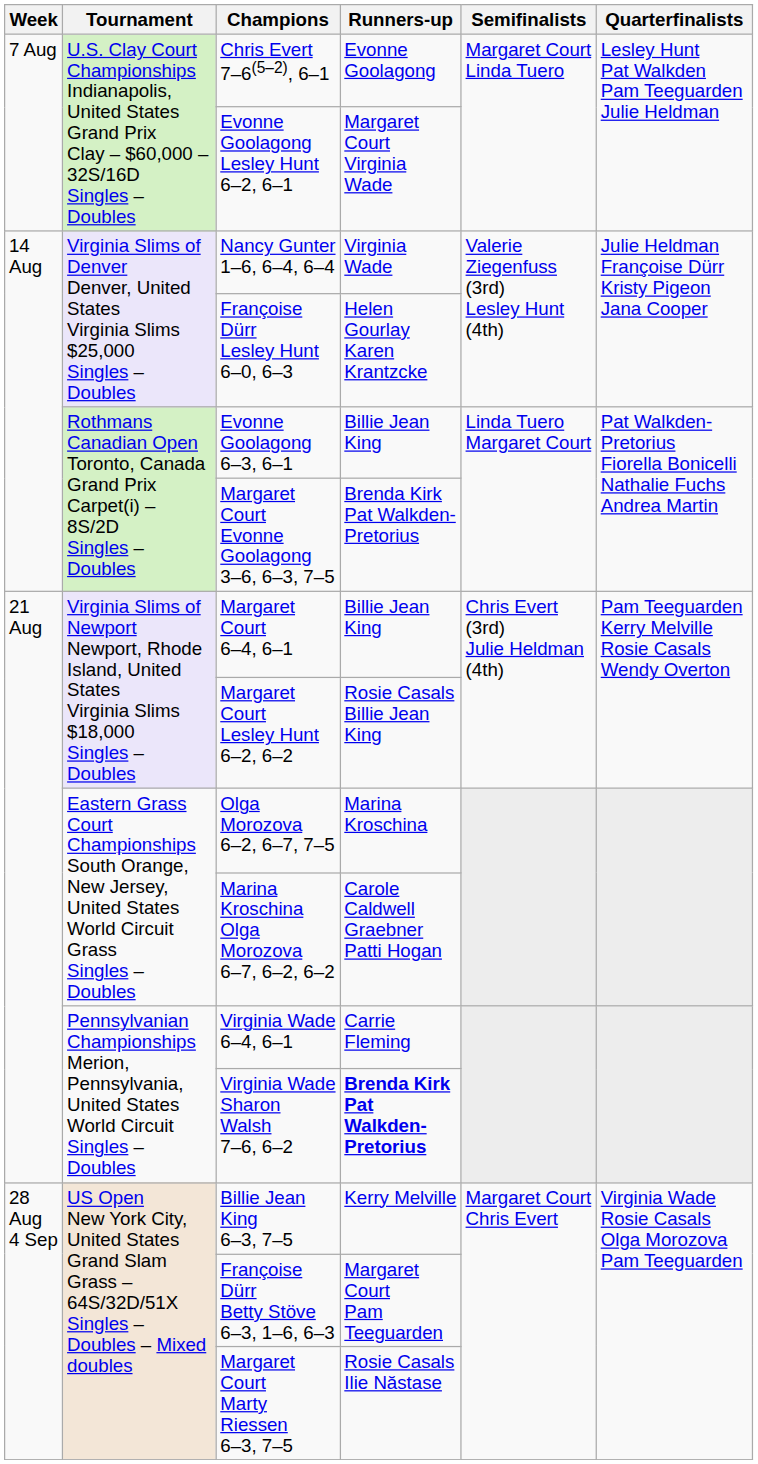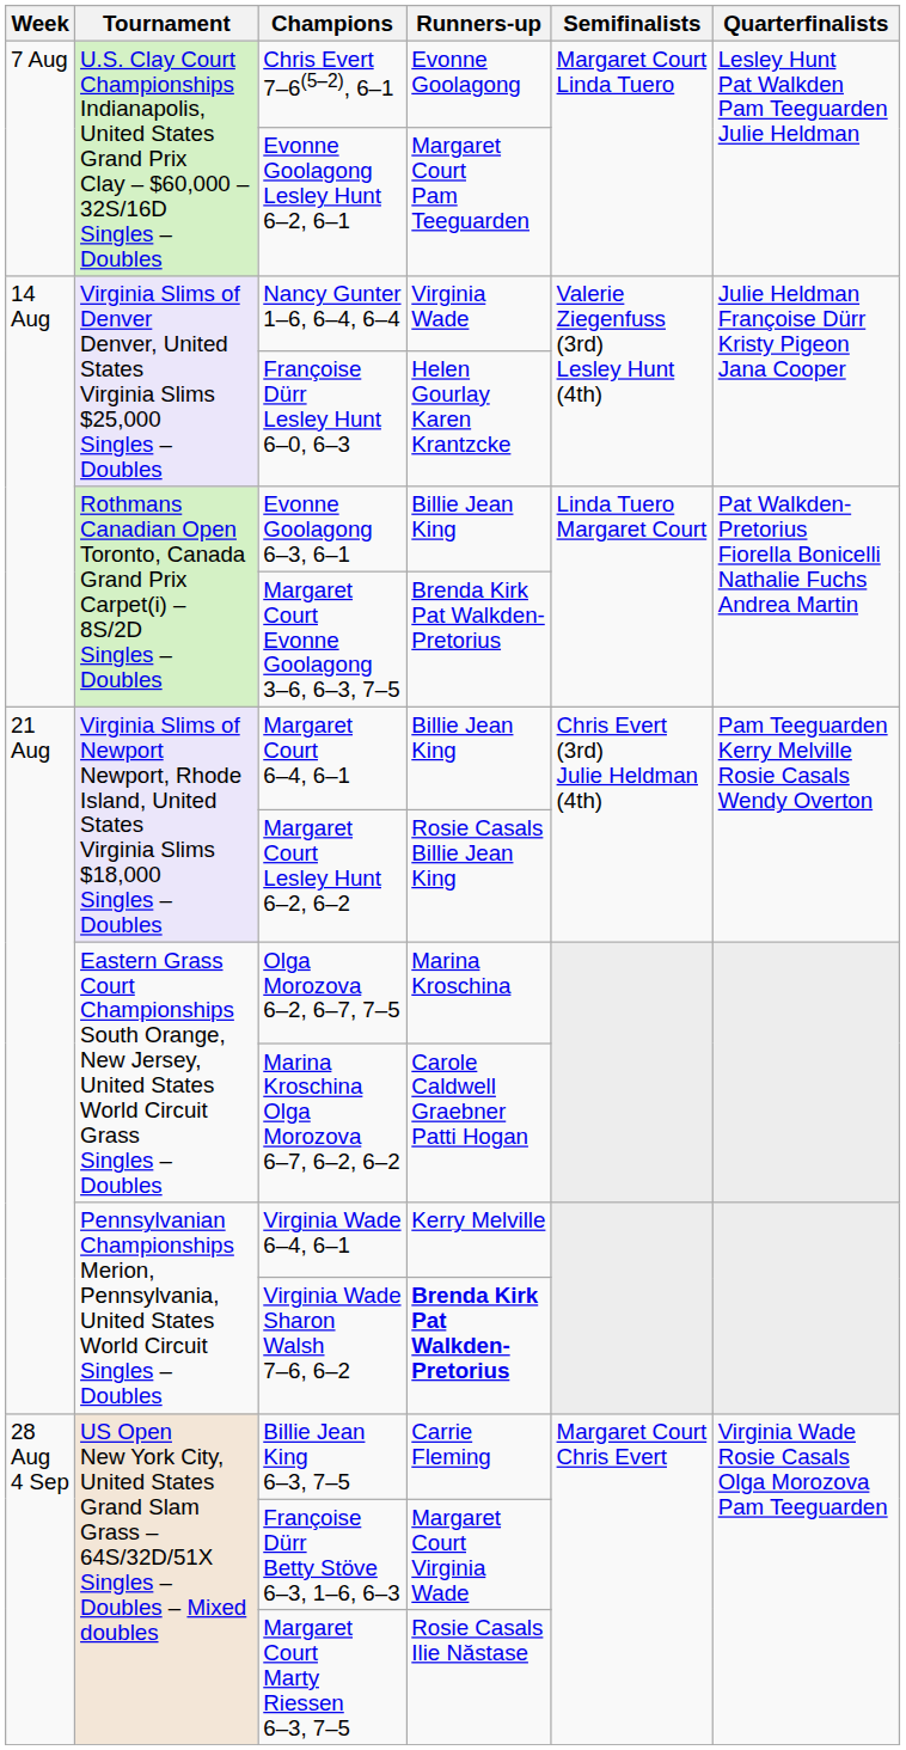 <table class=wikitable style=font-size:95%>
 <tr>
 <th style="width:48px;">Week</th>
 <th style="width:240px;">Tournament</th>
 <th style="width:200px;">Champions</th>
 <th style="width:200px;">Runners-up</th>
 <th style="width:190px;">Semifinalists</th>
 <th style="width:190px;">Quarterfinalists</th>
 </tr>
 <tr valign=top>
 <td rowspan=2>7 Aug</td>
 <td style="background:#D4F1C5;" rowspan="2"><a href='#'>U.S. Clay Court Championships</a> <br> Indianapolis, United States <br> Grand Prix <br> Clay – $60,000 – 32S/16D<br><a href='#'>Singles</a> – <a href='#'>Doubles</a></td>
 <td> <a href='#'>Chris Evert</a> <br> 7–6<sup>(5–2)</sup>, 6–1</td>
 <td> <a href='#'>Evonne Goolagong</a></td>
 <td rowspan=2> <a href='#'>Margaret Court</a> <br>  <a href='#'>Linda Tuero</a></td>
 <td rowspan=2> <a href='#'>Lesley Hunt</a> <br>  <a href='#'>Pat Walkden</a> <br>  <a href='#'>Pam Teeguarden</a> <br>  <a href='#'>Julie Heldman</a></td>
 </tr>
 <tr valign=top>
 <td> <a href='#'>Evonne Goolagong</a> <br>  <a href='#'>Lesley Hunt</a> <br> 6–2, 6–1</td>
-<td> <a href='#'>Margaret Court</a><br> <a href='#'>Virginia Wade</a></td>
+<td> <a href='#'>Margaret Court</a> <br>  <a href='#'>Pam Teeguarden</a></td>
 </tr>
 <tr valign=top>
 <td rowspan=4>14 Aug</td>
 <td style="background:#ebe6fa;" rowspan=2><a href='#'>Virginia Slims of Denver</a><br>Denver, United States<br>Virginia Slims<br>$25,000<br><a href='#'>Singles</a> – <a href='#'>Doubles</a></td>
 <td> <a href='#'>Nancy Gunter</a> <br>1–6, 6–4, 6–4</td>
 <td> <a href='#'>Virginia Wade</a></td>
 <td rowspan=2> <a href='#'>Valerie Ziegenfuss</a> (3rd) <br>  <a href='#'>Lesley Hunt</a> (4th)</td>
 <td rowspan=2> <a href='#'>Julie Heldman</a> <br> <a href='#'>Françoise Dürr</a> <br> <a href='#'>Kristy Pigeon</a> <br> <a href='#'>Jana Cooper</a></td>
 </tr>
 <tr valign=top>
 <td> <a href='#'>Françoise Dürr</a><br> <a href='#'>Lesley Hunt</a><br>6–0, 6–3</td>
 <td> <a href='#'>Helen Gourlay</a><br> <a href='#'>Karen Krantzcke</a></td>
 </tr>
 <tr valign=top>
 <td style="background:#D4F1C5;" rowspan="2"><a href='#'>Rothmans Canadian Open</a>  <br> Toronto, Canada<br> Grand Prix<br>Carpet(i) – 8S/2D <br><a href='#'>Singles</a> – <a href='#'>Doubles</a></td>
 <td> <a href='#'>Evonne Goolagong</a> <br> 6–3, 6–1</td>
 <td> <a href='#'>Billie Jean King</a></td>
 <td rowspan=2> <a href='#'>Linda Tuero</a><br> <a href='#'>Margaret Court</a></td>
 <td rowspan=2> <a href='#'>Pat Walkden-Pretorius</a><br> <a href='#'>Fiorella Bonicelli</a><br> <a href='#'>Nathalie Fuchs</a><br> <a href='#'>Andrea Martin</a></td>
 </tr>
 <tr valign=top>
 <td> <a href='#'>Margaret Court</a> <br>  <a href='#'>Evonne Goolagong</a> <br> 3–6, 6–3, 7–5</td>
 <td> <a href='#'>Brenda Kirk</a> <br>  <a href='#'>Pat Walkden-Pretorius</a></td>
 </tr>
 <tr valign=top>
 <td rowspan=6>21 Aug</td>
 <td style="background:#ebe6fa;" rowspan=2><a href='#'>Virginia Slims of Newport</a><br>Newport, Rhode Island, United States<br>Virginia Slims<br>$18,000<br><a href='#'>Singles</a> – <a href='#'>Doubles</a></td>
 <td> <a href='#'>Margaret Court</a> <br>6–4, 6–1</td>
 <td> <a href='#'>Billie Jean King</a></td>
 <td rowspan=2> <a href='#'>Chris Evert</a> (3rd) <br>  <a href='#'>Julie Heldman</a> (4th)</td>
 <td rowspan=2> <a href='#'>Pam Teeguarden</a> <br> <a href='#'>Kerry Melville</a> <br> <a href='#'>Rosie Casals</a> <br> <a href='#'>Wendy Overton</a></td>
 </tr>
 <tr valign=top>
 <td> <a href='#'>Margaret Court</a><br> <a href='#'>Lesley Hunt</a><br>6–2, 6–2</td>
 <td> <a href='#'>Rosie Casals</a><br> <a href='#'>Billie Jean King</a></td>
 </tr>
 <tr valign=top>
 <td rowspan="2"><a href='#'>Eastern Grass Court Championships</a>  <br> South Orange, New Jersey, United States <br>World Circuit<br>Grass<br><a href='#'>Singles</a> – <a href='#'>Doubles</a></td>
 <td> <a href='#'>Olga Morozova</a> <br> 6–2, 6–7, 7–5</td>
 <td> <a href='#'>Marina Kroschina</a></td>
 <td rowspan=2  style="background:#ededed;"></td>
 <td style="background:#ededed;" rowspan=2></td>
 </tr>
 <tr valign=top>
 <td> <a href='#'>Marina Kroschina</a><br> <a href='#'>Olga Morozova</a> <br> 6–7, 6–2, 6–2</td>
 <td> <a href='#'>Carole Caldwell Graebner</a> <br>  <a href='#'>Patti Hogan</a></td>
 </tr>
 <tr valign=top>
 <td rowspan="2"><a href='#'>Pennsylvanian Championships</a>  <br> Merion, Pennsylvania, United States<br>World Circuit<br><a href='#'>Singles</a> – <a href='#'>Doubles</a></td>
 <td> <a href='#'>Virginia Wade</a> <br> 6–4, 6–1</td>
-<td> <a href='#'>Carrie Fleming</a></td>
+<td> <a href='#'>Kerry Melville</a></td>
 <td rowspan=2 style="background:#ededed;"></td>
 <td style="background:#ededed;" rowspan=2></td>
 </tr>
 <tr valign=top>
 <td> <a href='#'>Virginia Wade</a><br> <a href='#'>Sharon Walsh</a> <br> 7–6, 6–2</td>
 <td><strong> <a href='#'>Brenda Kirk</a> <br>  <a href='#'>Pat Walkden-Pretorius</a></strong></td>
 </tr>
 <tr valign=top>
 <td rowspan=3>28 Aug<br>4 Sep</td>
 <td style="background:#F3E6D7;" rowspan=3><a href='#'>US Open</a><br>New York City, United States<br>Grand Slam<br>Grass – 64S/32D/51X<br><a href='#'>Singles</a> – <a href='#'>Doubles</a> – <a href='#'>Mixed doubles</a></td>
 <td> <a href='#'>Billie Jean King</a><br>6–3, 7–5</td>
-<td> <a href='#'>Kerry Melville</a></td>
+<td> <a href='#'>Carrie Fleming</a></td>
 <td rowspan=3> <a href='#'>Margaret Court</a><br> <a href='#'>Chris Evert</a></td>
 <td rowspan=3> <a href='#'>Virginia Wade</a><br> <a href='#'>Rosie Casals</a><br> <a href='#'>Olga Morozova</a><br> <a href='#'>Pam Teeguarden</a></td>
 </tr>
 <tr valign=top>
 <td> <a href='#'>Françoise Dürr</a> <br>  <a href='#'>Betty Stöve</a><br> 6–3, 1–6, 6–3</td>
-<td> <a href='#'>Margaret Court</a> <br>  <a href='#'>Pam Teeguarden</a></td>
+<td> <a href='#'>Margaret Court</a><br> <a href='#'>Virginia Wade</a></td>
 </tr>
 <tr valign=top>
 <td> <a href='#'>Margaret Court</a> <br>  <a href='#'>Marty Riessen</a><br> 6–3, 7–5</td>
 <td> <a href='#'>Rosie Casals</a> <br>  <a href='#'>Ilie Năstase</a></td>
 </tr>
 </table>
